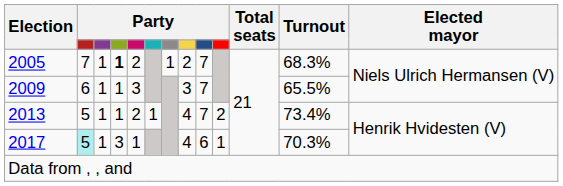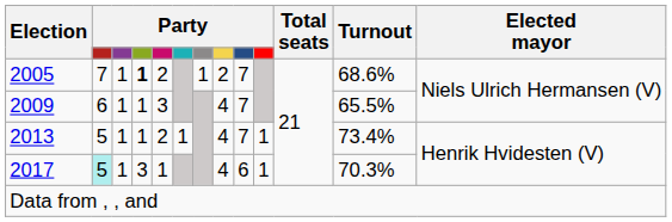 <table class="wikitable">
 <tr>
 <th rowspan="2">Election</th>
 <th colspan="9">Party</th>
 <th rowspan="2">Total<br>seats</th>
 <th rowspan="2">Turnout</th>
 <th rowspan="2">Elected<br>mayor</th>
 </tr>
 <tr>
 <td style="background:#B5211D;"><strong><a href='#'></a></strong></td>
 <td style="background:#843A93;"><strong><a href='#'></a></strong></td>
 <td style="background:#89A920;"><strong><a href='#'></a></strong></td>
 <td style="background:#C9096C;"><strong><a href='#'></a></strong></td>
 <td style="background:#1CB1B7;"><strong><a href='#'></a></strong></td>
 <td style="background:#8B8989;"><strong></strong></td>
 <td style="background:#F4D44D;"><strong><a href='#'></a></strong></td>
 <td style="background:#254C85;"><strong><a href='#'></a></strong></td>
 <td style="background:#FF0000;"><strong><a href='#'></a></strong></td>
 </tr>
 <tr>
 <td><a href='#'>2005</a></td>
 <td>7</td>
 <td>1</td>
 <td><strong>1</strong></td>
 <td>2</td>
 <td style="background:#CDC9C9;" rowspan="2"></td>
 <td>1</td>
 <td>2</td>
 <td>7</td>
 <td style="background:#CDC9C9;" rowspan="2"></td>
 <td rowspan="4">21</td>
-<td>68.3%</td>
+<td>68.6%</td>
 <td rowspan="2">Niels Ulrich Hermansen (V)</td>
 </tr>
 <tr>
 <td><a href='#'>2009</a></td>
 <td>6</td>
 <td>1</td>
 <td>1</td>
 <td>3</td>
 <td style="background:#CDC9C9;" rowspan="3"></td>
-<td>3</td>
+<td>4</td>
 <td>7</td>
 <td>65.5%</td>
 </tr>
 <tr>
 <td><a href='#'>2013</a></td>
 <td>5</td>
 <td>1</td>
 <td>1</td>
 <td>2</td>
 <td>1</td>
 <td>4</td>
 <td>7</td>
-<td>2</td>
+<td>1</td>
 <td>73.4%</td>
 <td rowspan="2">Henrik Hvidesten (V)</td>
 </tr>
 <tr>
 <td><a href='#'>2017</a></td>
 <td style="background: paleturquoise;">5</td>
 <td>1</td>
 <td>3</td>
 <td>1</td>
 <td style="background:#CDC9C9;"></td>
 <td>4</td>
 <td>6</td>
 <td>1</td>
 <td>70.3%</td>
 </tr>
 <tr>
 <td colspan="14">Data from , ,  and </td>
 </tr>
 </table>
